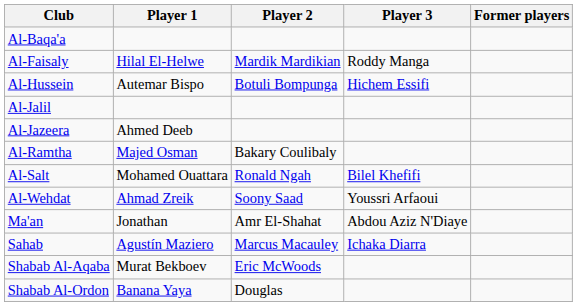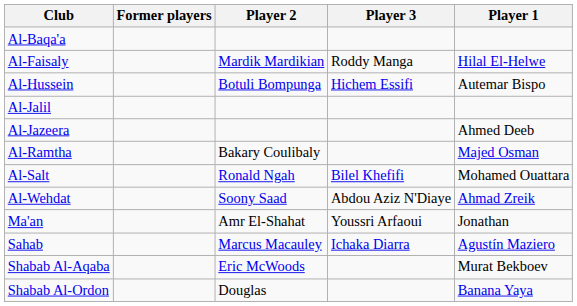 <table class="wikitable">
 <tr>
 <th>Club</th>
-<th>Player 1</th>
+<th>Former players</th>
 <th>Player 2</th>
 <th>Player 3</th>
-<th>Former players</th>
+<th>Player 1</th>
 </tr>
 <tr>
 <td><a href='#'>Al-Baqa'a</a></td>
 <td></td>
 <td></td>
 <td></td>
 <td></td>
 </tr>
 <tr>
 <td><a href='#'>Al-Faisaly</a></td>
-<td> <a href='#'>Hilal El-Helwe</a></td>
+<td></td>
 <td> <a href='#'>Mardik Mardikian</a></td>
 <td> Roddy Manga</td>
-<td></td>
+<td> <a href='#'>Hilal El-Helwe</a></td>
 </tr>
 <tr>
 <td><a href='#'>Al-Hussein</a></td>
-<td> Autemar Bispo</td>
+<td></td>
 <td> <a href='#'>Botuli Bompunga</a></td>
 <td> <a href='#'>Hichem Essifi</a></td>
-<td></td>
+<td> Autemar Bispo</td>
 </tr>
 <tr>
 <td><a href='#'>Al-Jalil</a></td>
 <td></td>
 <td></td>
 <td></td>
 <td></td>
 </tr>
 <tr>
 <td><a href='#'>Al-Jazeera</a></td>
-<td> Ahmed Deeb</td>
 <td></td>
 <td></td>
 <td></td>
+<td> Ahmed Deeb</td>
 </tr>
 <tr>
 <td><a href='#'>Al-Ramtha</a></td>
-<td> <a href='#'>Majed Osman</a></td>
+<td></td>
 <td> Bakary Coulibaly</td>
 <td></td>
-<td></td>
+<td> <a href='#'>Majed Osman</a></td>
 </tr>
 <tr>
 <td><a href='#'>Al-Salt</a></td>
-<td> Mohamed Ouattara</td>
+<td></td>
 <td> <a href='#'>Ronald Ngah</a></td>
 <td> <a href='#'>Bilel Khefifi</a></td>
-<td></td>
+<td> Mohamed Ouattara</td>
 </tr>
 <tr>
 <td><a href='#'>Al-Wehdat</a></td>
+<td></td>
+<td> <a href='#'>Soony Saad</a></td>
+<td> Abdou Aziz N'Diaye</td>
 <td> <a href='#'>Ahmad Zreik</a></td>
-<td> <a href='#'>Soony Saad</a></td>
-<td> Youssri Arfaoui</td>
-<td></td>
 </tr>
 <tr>
 <td><a href='#'>Ma'an</a></td>
+<td></td>
+<td> Amr El-Shahat</td>
+<td> Youssri Arfaoui</td>
 <td> Jonathan</td>
-<td> Amr El-Shahat</td>
-<td> Abdou Aziz N'Diaye</td>
-<td></td>
 </tr>
 <tr>
 <td><a href='#'>Sahab</a></td>
-<td> <a href='#'>Agustín Maziero</a></td>
+<td></td>
 <td> <a href='#'>Marcus Macauley</a></td>
 <td> <a href='#'>Ichaka Diarra</a></td>
-<td></td>
+<td> <a href='#'>Agustín Maziero</a></td>
 </tr>
 <tr>
 <td><a href='#'>Shabab Al-Aqaba</a></td>
-<td> Murat Bekboev</td>
+<td></td>
 <td> <a href='#'>Eric McWoods</a></td>
 <td></td>
-<td></td>
+<td> Murat Bekboev</td>
 </tr>
 <tr>
 <td><a href='#'>Shabab Al-Ordon</a></td>
-<td> <a href='#'>Banana Yaya</a></td>
+<td></td>
 <td> Douglas</td>
 <td></td>
-<td></td>
+<td> <a href='#'>Banana Yaya</a></td>
 </tr>
 </table>
